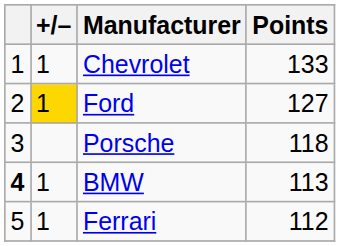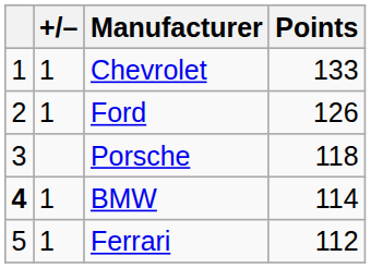 <table class="wikitable" style="font-size: 95%;">
 <tr>
 <th scope="col"></th>
 <th scope="col">+/–</th>
 <th scope="col">Manufacturer</th>
 <th scope="col">Points</th>
 </tr>
 <tr>
 <td align=center>1</td>
 <td align="left"> 1</td>
 <td> <a href='#'>Chevrolet</a></td>
 <td align=right>133</td>
 </tr>
 <tr>
 <td align=center>2</td>
-<td align="left" style="background: gold;"> 1</td>
+<td align="left"> 1</td>
 <td> <a href='#'>Ford</a></td>
-<td align=right>127</td>
+<td align=right>126</td>
 </tr>
 <tr>
 <td align=center>3</td>
 <td align="left"></td>
 <td> <a href='#'>Porsche</a></td>
 <td align=right>118</td>
 </tr>
 <tr>
 <td align=center><strong>4</strong></td>
 <td align="left"> 1</td>
 <td> <a href='#'>BMW</a></td>
-<td align=right>113</td>
+<td align=right>114</td>
 </tr>
 <tr>
 <td align=center>5</td>
 <td align="left"> 1</td>
 <td> <a href='#'>Ferrari</a></td>
 <td align=right>112</td>
 </tr>
 </table>
